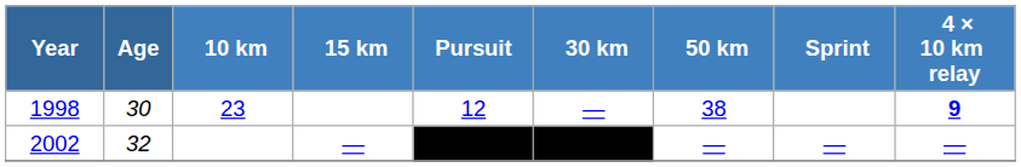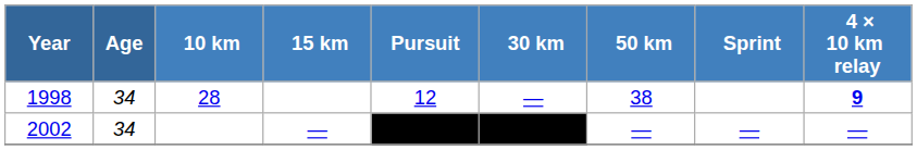 <table class="wikitable" style="font-size:95%; text-align:center; border:grey solid 1px; border-collapse:collapse; background:#ffffff;">
 <tr>
 <th style="background-color:#369; color:white; width:60px;"> Year </th>
 <th style="background-color:#369; color:white; width:40px;"> Age </th>
 <th style="background-color:#4180be; color:white; width:75px;"> 10 km</th>
 <th style="background-color:#4180be; color:white; width:75px;"> 15 km</th>
 <th style="background-color:#4180be; color:white; width:75px;"> Pursuit </th>
 <th style="background-color:#4180be; color:white; width:75px;"> 30 km</th>
 <th style="background-color:#4180be; color:white; width:75px;"> 50 km</th>
 <th style="background-color:#4180be; color:white; width:75px;"> Sprint</th>
 <th style="background-color:#4180be; color:white; width:75px;"> 4 × 10 km <br> relay </th>
 </tr>
 <tr>
 <td><a href='#'>1998</a></td>
-<td><em>30</em></td>
-<td><a href='#'>23</a></td>
+<td><em>34</em></td>
+<td><a href='#'>28</a></td>
 <td></td>
 <td><a href='#'>12</a></td>
 <td><a href='#'>—</a></td>
 <td><a href='#'>38</a></td>
 <td></td>
 <td><strong><a href='#'>9</a></strong></td>
 </tr>
 <tr>
 <td><a href='#'>2002</a></td>
-<td><em>32</em></td>
+<td><em>34</em></td>
 <td></td>
 <td><a href='#'>—</a></td>
 <td style="background:#000; color:#fff;"><a href='#'><span></span></a></td>
 <td style="background:#000; color:#fff;"><a href='#'><span></span></a></td>
 <td><a href='#'>—</a></td>
 <td><a href='#'>—</a></td>
 <td><a href='#'>—</a></td>
 </tr>
 <tr>
 </tr>
 </table>
